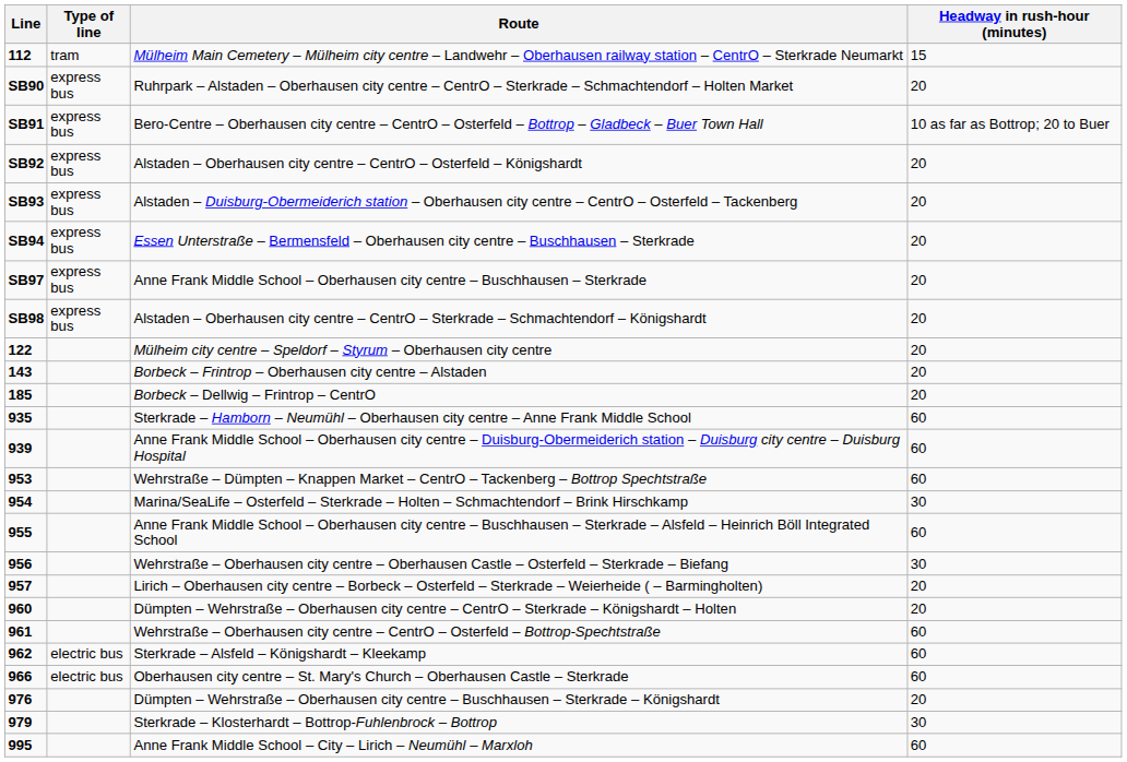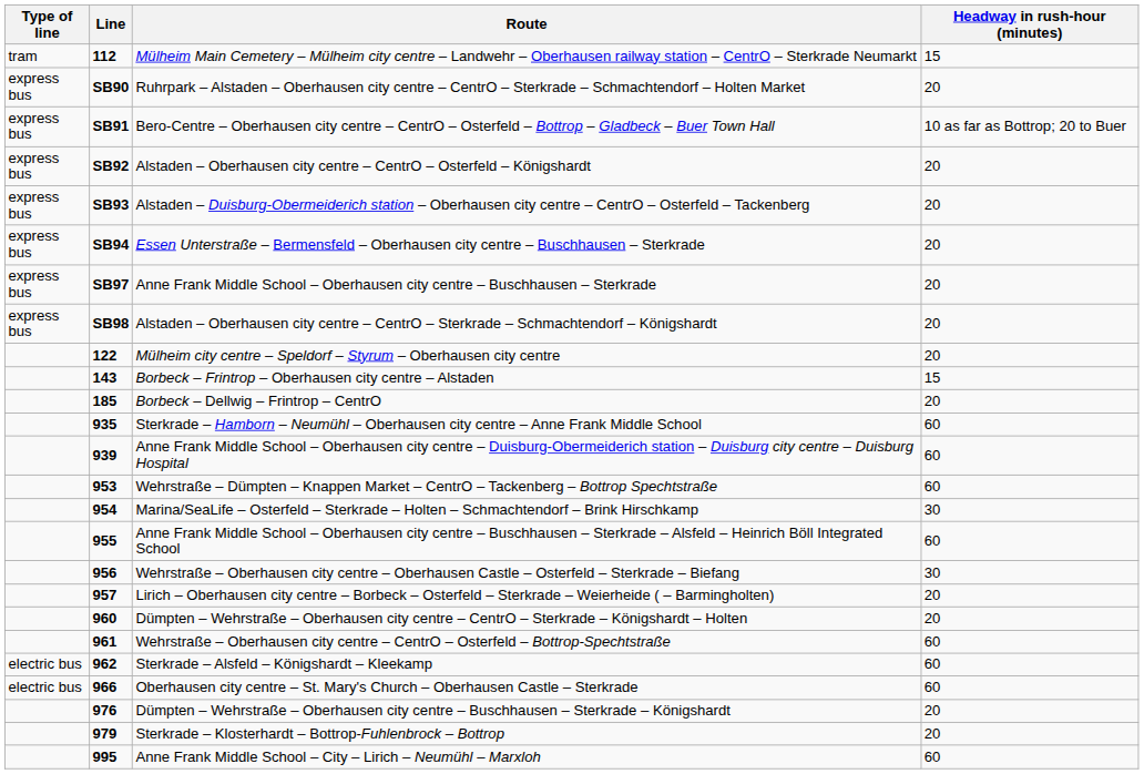 <table class="wikitable">
 <tr>
+<th>Type of line</th>
 <th>Line</th>
-<th>Type of line</th>
 <th>Route</th>
 <th><a href='#'>Headway</a> in rush-hour (minutes)</th>
 </tr>
 <tr>
+<td>tram</td>
 <td><strong>112</strong></td>
-<td>tram</td>
 <td><em><a href='#'>Mülheim</a> Main Cemetery</em> – <em>Mülheim city centre</em> – Landwehr – <a href='#'>Oberhausen railway station</a> – <a href='#'>CentrO</a> – Sterkrade Neumarkt</td>
 <td>15</td>
 </tr>
 <tr>
+<td>express bus</td>
 <td><strong>SB90</strong></td>
-<td>express bus</td>
 <td>Ruhrpark – Alstaden – Oberhausen city centre – CentrO – Sterkrade – Schmachtendorf – Holten Market</td>
 <td>20</td>
 </tr>
 <tr>
+<td>express bus</td>
 <td><strong>SB91</strong></td>
-<td>express bus</td>
 <td>Bero-Centre – Oberhausen city centre – CentrO – Osterfeld – <em><a href='#'>Bottrop</a></em> – <em><a href='#'>Gladbeck</a></em> – <em><a href='#'>Buer</a> Town Hall</em></td>
 <td>10 as far as Bottrop; 20 to Buer</td>
 </tr>
 <tr>
+<td>express bus</td>
 <td><strong>SB92</strong></td>
-<td>express bus</td>
 <td>Alstaden – Oberhausen city centre – CentrO – Osterfeld – Königshardt</td>
 <td>20</td>
 </tr>
 <tr>
+<td>express bus</td>
 <td><strong>SB93</strong></td>
-<td>express bus</td>
 <td>Alstaden – <em><a href='#'>Duisburg-Obermeiderich station</a></em> – Oberhausen city centre – CentrO – Osterfeld – Tackenberg</td>
 <td>20</td>
 </tr>
 <tr>
+<td>express bus</td>
 <td><strong>SB94</strong></td>
-<td>express bus</td>
 <td><em><a href='#'>Essen</a> Unterstraße</em> – <a href='#'>Bermensfeld</a>  – Oberhausen city centre – <a href='#'>Buschhausen</a> – Sterkrade</td>
 <td>20</td>
 </tr>
 <tr>
+<td>express bus</td>
 <td><strong>SB97</strong></td>
-<td>express bus</td>
 <td>Anne Frank Middle School – Oberhausen city centre – Buschhausen – Sterkrade</td>
 <td>20</td>
 </tr>
 <tr>
+<td>express bus</td>
 <td><strong>SB98</strong></td>
-<td>express bus</td>
 <td>Alstaden – Oberhausen city centre – CentrO – Sterkrade – Schmachtendorf – Königshardt</td>
 <td>20</td>
 </tr>
 <tr>
+<td></td>
 <td><strong>122</strong></td>
-<td></td>
 <td><em>Mülheim city centre</em> – <em>Speldorf</em> – <em><a href='#'>Styrum</a></em> – Oberhausen city centre</td>
 <td>20</td>
 </tr>
 <tr>
+<td></td>
 <td><strong>143</strong></td>
-<td></td>
 <td><em>Borbeck</em> – <em>Frintrop</em> – Oberhausen city centre – Alstaden</td>
-<td>20</td>
+<td>15</td>
 </tr>
 <tr>
+<td></td>
 <td><strong>185</strong></td>
-<td></td>
 <td><em>Borbeck</em> – Dellwig – Frintrop – CentrO</td>
 <td>20</td>
 </tr>
 <tr>
+<td></td>
 <td><strong>935</strong></td>
-<td></td>
 <td>Sterkrade – <em><a href='#'>Hamborn</a></em> – <em>Neumühl</em> – Oberhausen city centre – Anne Frank Middle School</td>
 <td>60</td>
 </tr>
 <tr>
+<td></td>
 <td><strong>939</strong></td>
-<td></td>
 <td>Anne Frank Middle School – Oberhausen city centre – <a href='#'>Duisburg-Obermeiderich station</a> – <em><a href='#'>Duisburg</a> city centre</em> – <em>Duisburg Hospital</em></td>
 <td>60</td>
 </tr>
 <tr>
+<td></td>
 <td><strong>953</strong></td>
-<td></td>
 <td>Wehrstraße – Dümpten – Knappen Market – CentrO – Tackenberg – <em>Bottrop Spechtstraße</em></td>
 <td>60</td>
 </tr>
 <tr>
+<td></td>
 <td><strong>954</strong></td>
-<td></td>
 <td>Marina/SeaLife – Osterfeld – Sterkrade – Holten – Schmachtendorf – Brink Hirschkamp</td>
 <td>30</td>
 </tr>
 <tr>
+<td></td>
 <td><strong>955</strong></td>
-<td></td>
 <td>Anne Frank Middle School – Oberhausen city centre – Buschhausen – Sterkrade – Alsfeld – Heinrich Böll Integrated School</td>
 <td>60</td>
 </tr>
 <tr>
+<td></td>
 <td><strong>956</strong></td>
-<td></td>
 <td>Wehrstraße – Oberhausen city centre – Oberhausen Castle – Osterfeld – Sterkrade – Biefang</td>
 <td>30</td>
 </tr>
 <tr>
+<td></td>
 <td><strong>957</strong></td>
-<td></td>
 <td>Lirich – Oberhausen city centre – Borbeck – Osterfeld – Sterkrade – Weierheide ( – Barmingholten)</td>
 <td>20</td>
 </tr>
 <tr>
+<td></td>
 <td><strong>960</strong></td>
-<td></td>
 <td>Dümpten – Wehrstraße – Oberhausen city centre – CentrO – Sterkrade  – Königshardt – Holten</td>
 <td>20</td>
 </tr>
 <tr>
+<td></td>
 <td><strong>961</strong></td>
-<td></td>
 <td>Wehrstraße – Oberhausen city centre – CentrO – Osterfeld – <em>Bottrop-Spechtstraße</em></td>
 <td>60</td>
 </tr>
 <tr>
+<td>electric bus</td>
 <td><strong>962</strong></td>
-<td>electric bus</td>
 <td>Sterkrade – Alsfeld – Königshardt – Kleekamp</td>
 <td>60</td>
 </tr>
 <tr>
+<td>electric bus</td>
 <td><strong>966</strong></td>
-<td>electric bus</td>
 <td>Oberhausen city centre – St. Mary's Church – Oberhausen Castle – Sterkrade</td>
 <td>60</td>
 </tr>
 <tr>
+<td></td>
 <td><strong>976</strong></td>
-<td></td>
 <td>Dümpten – Wehrstraße – Oberhausen city centre – Buschhausen – Sterkrade – Königshardt</td>
 <td>20</td>
 </tr>
 <tr>
+<td></td>
 <td><strong>979</strong></td>
-<td></td>
 <td>Sterkrade – Klosterhardt – Bottrop-<em>Fuhlenbrock</em> – <em>Bottrop</em></td>
-<td>30</td>
+<td>20</td>
 </tr>
 <tr>
+<td></td>
 <td><strong>995</strong></td>
-<td></td>
 <td>Anne Frank Middle School – City – Lirich – <em>Neumühl</em> – <em>Marxloh</em></td>
 <td>60</td>
 </tr>
 </table>
